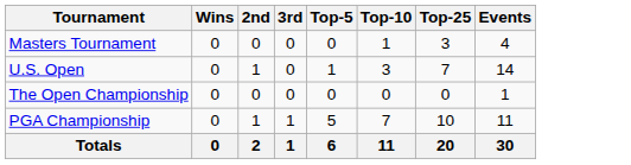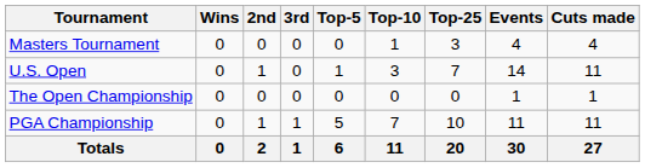 <table class=wikitable style=text-align:center>
 <tr>
 <th>Tournament</th>
 <th>Wins</th>
 <th>2nd</th>
 <th>3rd</th>
 <th>Top-5</th>
 <th>Top-10</th>
 <th>Top-25</th>
 <th>Events</th>
+<th>Cuts made</th>
 </tr>
 <tr>
 <td align=left><a href='#'>Masters Tournament</a></td>
 <td>0</td>
 <td>0</td>
 <td>0</td>
 <td>0</td>
 <td>1</td>
 <td>3</td>
+<td>4</td>
 <td>4</td>
 </tr>
 <tr>
 <td align=left><a href='#'>U.S. Open</a></td>
 <td>0</td>
 <td>1</td>
 <td>0</td>
 <td>1</td>
 <td>3</td>
 <td>7</td>
 <td>14</td>
+<td>11</td>
 </tr>
 <tr>
 <td align=left><a href='#'>The Open Championship</a></td>
 <td>0</td>
 <td>0</td>
 <td>0</td>
 <td>0</td>
 <td>0</td>
 <td>0</td>
+<td>1</td>
 <td>1</td>
 </tr>
 <tr>
 <td align=left><a href='#'>PGA Championship</a></td>
 <td>0</td>
 <td>1</td>
 <td>1</td>
 <td>5</td>
 <td>7</td>
 <td>10</td>
 <td>11</td>
+<td>11</td>
 </tr>
 <tr>
 <th>Totals</th>
 <th>0</th>
 <th>2</th>
 <th>1</th>
 <th>6</th>
 <th>11</th>
 <th>20</th>
 <th>30</th>
+<th>27</th>
 </tr>
 </table>
